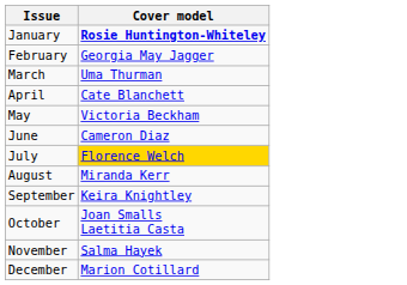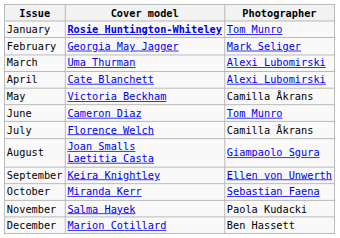 <table class="sortable wikitable">
 <tr>
 <th>Issue</th>
 <th>Cover model</th>
+<th>Photographer</th>
 </tr>
 <tr>
 <td>January</td>
 <td><strong><a href='#'>Rosie Huntington-Whiteley</a></strong></td>
+<td><a href='#'>Tom Munro</a></td>
 </tr>
 <tr>
 <td>February</td>
 <td><a href='#'>Georgia May Jagger</a></td>
+<td><a href='#'>Mark Seliger</a></td>
 </tr>
 <tr>
 <td>March</td>
 <td><a href='#'>Uma Thurman</a></td>
+<td><a href='#'>Alexi Lubomirski</a></td>
 </tr>
 <tr>
 <td>April</td>
 <td><a href='#'>Cate Blanchett</a></td>
+<td><a href='#'>Alexi Lubomirski</a></td>
 </tr>
 <tr>
 <td>May</td>
 <td><a href='#'>Victoria Beckham</a></td>
+<td>Camilla Åkrans</td>
 </tr>
 <tr>
 <td>June</td>
 <td><a href='#'>Cameron Diaz</a></td>
+<td><a href='#'>Tom Munro</a></td>
 </tr>
 <tr>
 <td>July</td>
-<td style="background: gold;"><a href='#'>Florence Welch</a></td>
+<td><a href='#'>Florence Welch</a></td>
+<td>Camilla Åkrans</td>
 </tr>
 <tr>
 <td>August</td>
-<td><a href='#'>Miranda Kerr</a></td>
+<td><a href='#'>Joan Smalls</a><br><a href='#'>Laetitia Casta</a></td>
+<td><a href='#'>Giampaolo Sgura</a></td>
 </tr>
 <tr>
 <td>September</td>
 <td><a href='#'>Keira Knightley</a></td>
+<td><a href='#'>Ellen von Unwerth</a></td>
 </tr>
 <tr>
 <td>October</td>
-<td><a href='#'>Joan Smalls</a><br><a href='#'>Laetitia Casta</a></td>
+<td><a href='#'>Miranda Kerr</a></td>
+<td><a href='#'>Sebastian Faena</a></td>
 </tr>
 <tr>
 <td>November</td>
 <td><a href='#'>Salma Hayek</a></td>
+<td>Paola Kudacki</td>
 </tr>
 <tr>
 <td>December</td>
 <td><a href='#'>Marion Cotillard</a></td>
+<td>Ben Hassett</td>
 </tr>
 </table>
